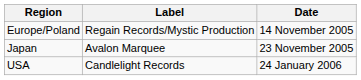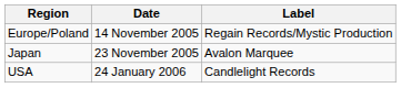 <table class="wikitable plainrowheaders">
 <tr>
 <th scope="col">Region</th>
+<th scope="col">Date</th>
 <th scope="col">Label</th>
-<th scope="col">Date</th>
 </tr>
 <tr>
 <td>Europe/Poland</td>
+<td>14 November 2005</td>
 <td>Regain Records/Mystic Production</td>
-<td>14 November 2005</td>
 </tr>
 <tr>
 <td>Japan</td>
+<td>23 November 2005</td>
 <td>Avalon Marquee</td>
-<td>23 November 2005</td>
 </tr>
 <tr>
 <td>USA</td>
+<td>24 January 2006</td>
 <td>Candlelight Records</td>
-<td>24 January 2006</td>
 </tr>
 </table>
